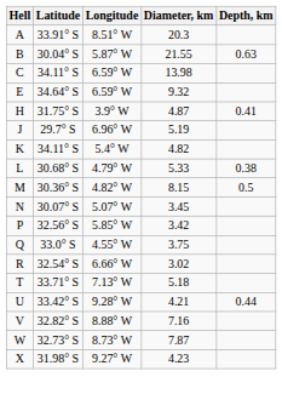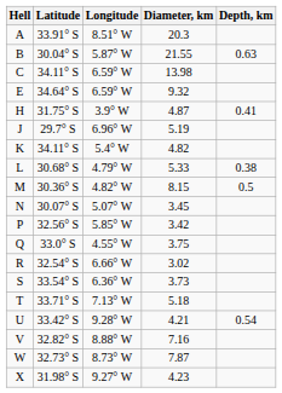 <table class="wikitable" style="text-align:center; float:right">
 <tr>
 <th>Hell</th>
 <th>Latitude</th>
 <th>Longitude</th>
 <th>Diameter, km</th>
 <th>Depth, km</th>
 </tr>
 <tr>
 <td>A</td>
 <td>33.91° S</td>
 <td>8.51° W</td>
 <td>20.3</td>
 <td></td>
 </tr>
 <tr>
 <td>B</td>
 <td>30.04° S</td>
 <td>5.87° W</td>
 <td>21.55</td>
 <td>0.63</td>
 </tr>
 <tr>
 <td>C</td>
 <td>34.11° S</td>
 <td>6.59° W</td>
 <td>13.98</td>
 <td></td>
 </tr>
 <tr>
 <td>E</td>
 <td>34.64° S</td>
 <td>6.59° W</td>
 <td>9.32</td>
 <td></td>
 </tr>
 <tr>
 <td>H</td>
 <td>31.75° S</td>
 <td>3.9° W</td>
 <td>4.87</td>
 <td>0.41</td>
 </tr>
 <tr>
 <td>J</td>
 <td>29.7° S</td>
 <td>6.96° W</td>
 <td>5.19</td>
 <td></td>
 </tr>
 <tr>
 <td>K</td>
 <td>34.11° S</td>
 <td>5.4° W</td>
 <td>4.82</td>
 <td></td>
 </tr>
 <tr>
 <td>L</td>
 <td>30.68° S</td>
 <td>4.79° W</td>
 <td>5.33</td>
 <td>0.38</td>
 </tr>
 <tr>
 <td>M</td>
 <td>30.36° S</td>
 <td>4.82° W</td>
 <td>8.15</td>
 <td>0.5</td>
 </tr>
 <tr>
 <td>N</td>
 <td>30.07° S</td>
 <td>5.07° W</td>
 <td>3.45</td>
 <td></td>
 </tr>
 <tr>
 <td>P</td>
 <td>32.56° S</td>
 <td>5.85° W</td>
 <td>3.42</td>
 <td></td>
 </tr>
 <tr>
 <td>Q</td>
 <td>33.0° S</td>
 <td>4.55° W</td>
 <td>3.75</td>
 <td></td>
 </tr>
 <tr>
 <td>R</td>
 <td>32.54° S</td>
 <td>6.66° W</td>
 <td>3.02</td>
 <td></td>
 </tr>
 <tr>
+<td>S</td>
+<td>33.54° S</td>
+<td>6.36° W</td>
+<td>3.73</td>
+<td></td>
+</tr>
+<tr>
 <td>T</td>
 <td>33.71° S</td>
 <td>7.13° W</td>
 <td>5.18</td>
 <td></td>
 </tr>
 <tr>
 <td>U</td>
 <td>33.42° S</td>
 <td>9.28° W</td>
 <td>4.21</td>
-<td>0.44</td>
+<td>0.54</td>
 </tr>
 <tr>
 <td>V</td>
 <td>32.82° S</td>
 <td>8.88° W</td>
 <td>7.16</td>
 <td></td>
 </tr>
 <tr>
 <td>W</td>
 <td>32.73° S</td>
 <td>8.73° W</td>
 <td>7.87</td>
 <td></td>
 </tr>
 <tr>
 <td>X</td>
 <td>31.98° S</td>
 <td>9.27° W</td>
 <td>4.23</td>
 <td></td>
 </tr>
 </table>
